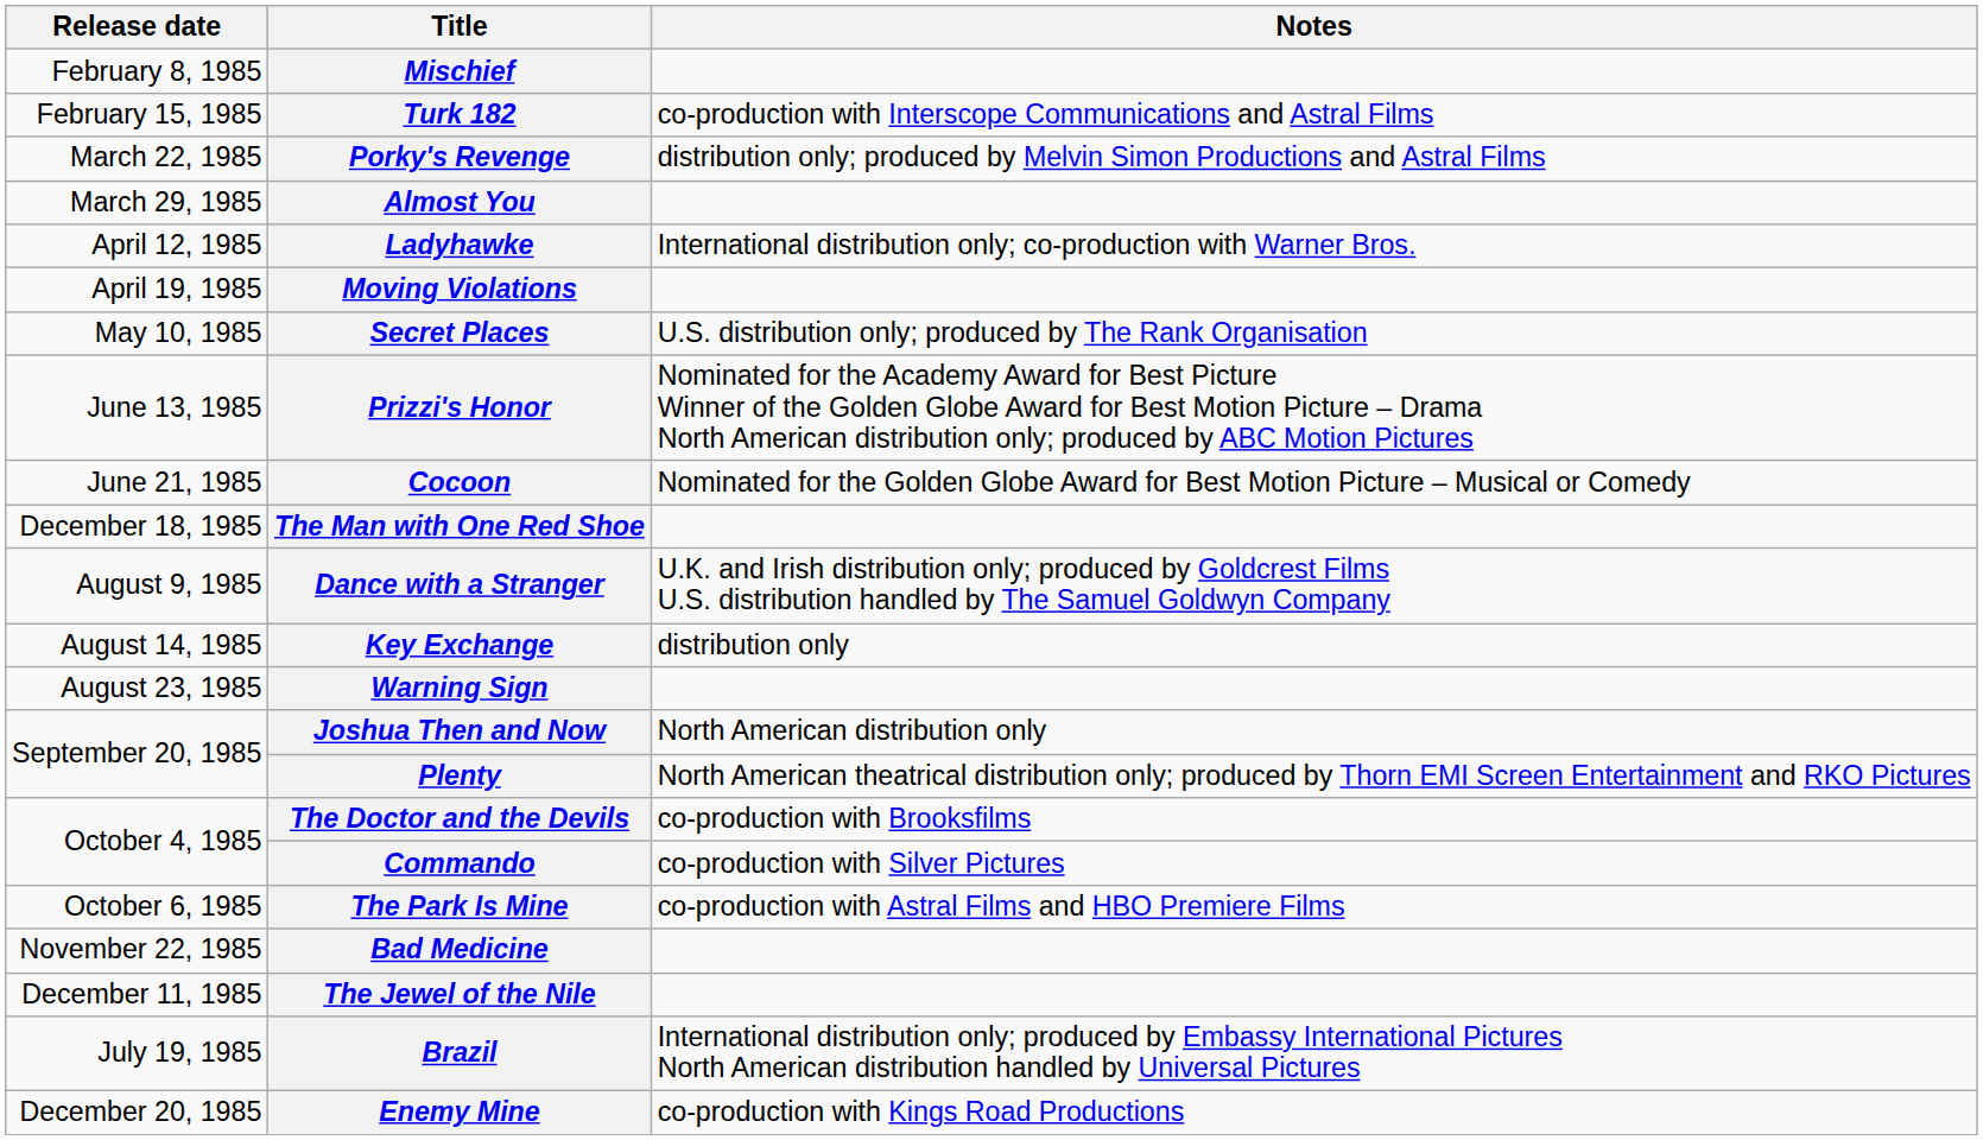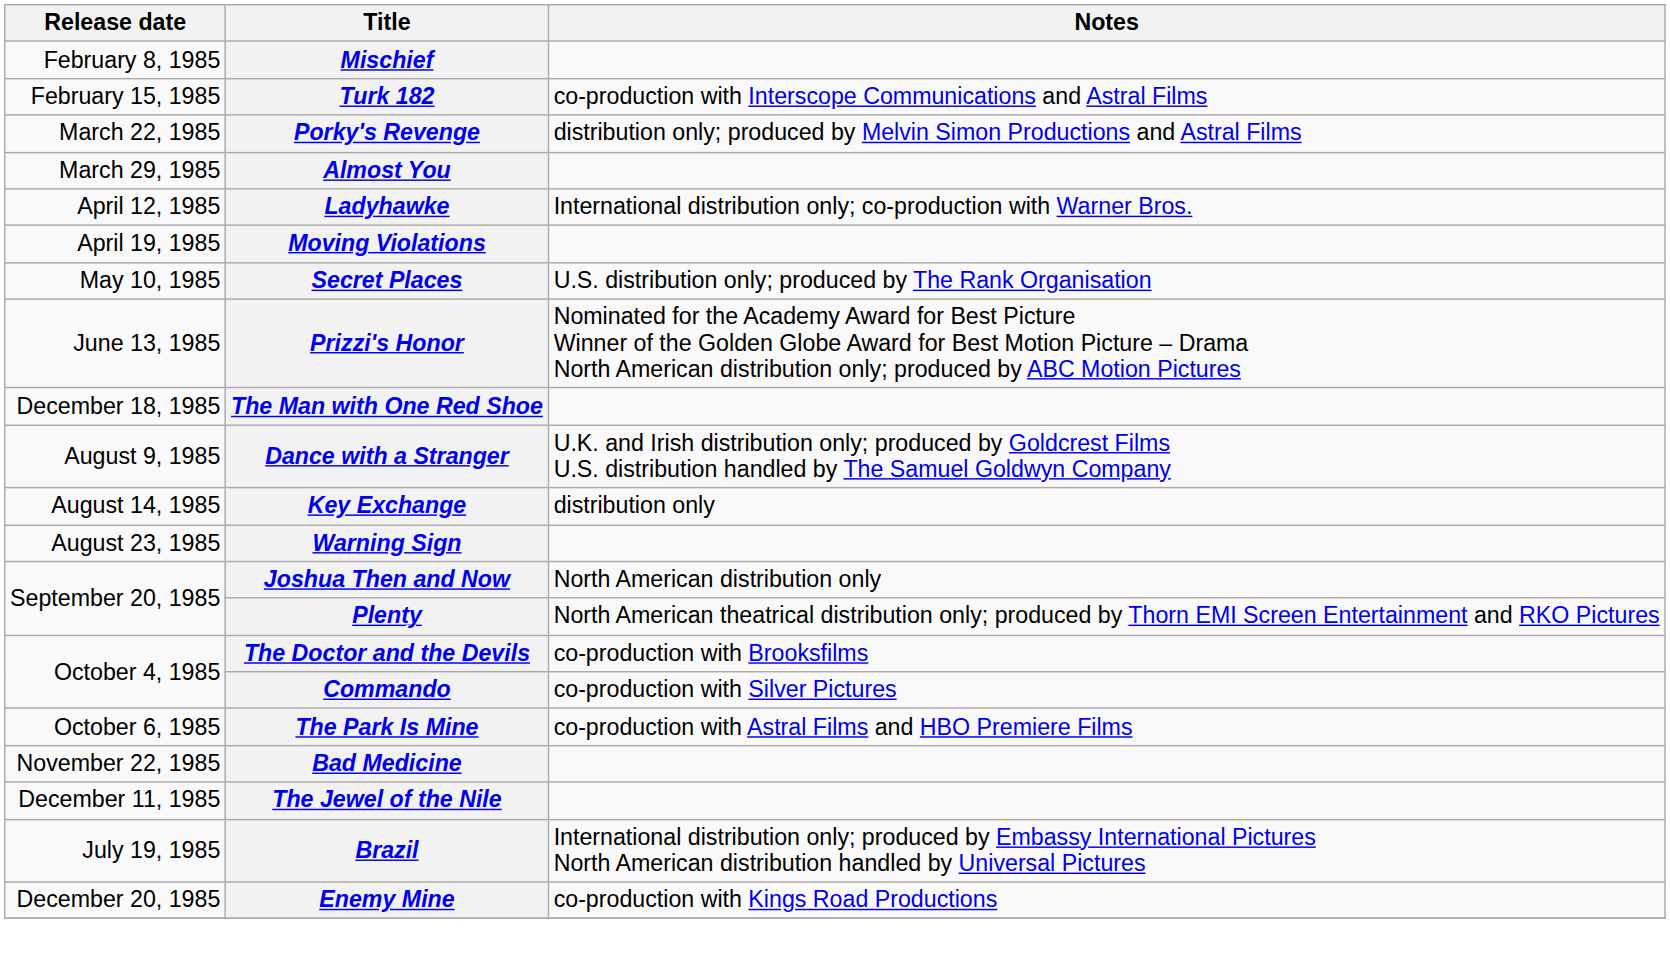 <table class="wikitable plainrowheaders sortable">
 <tr>
 <th scope="col">Release date</th>
 <th scope="col">Title</th>
 <th scope="col" class="unsortable">Notes</th>
 </tr>
 <tr>
 <td style="text-align:right;">February 8, 1985</td>
 <th scope="row"><em><a href='#'>Mischief</a></em></th>
 <td></td>
 </tr>
 <tr>
 <td style="text-align:right;">February 15, 1985</td>
 <th scope="row"><em><a href='#'>Turk 182</a></em></th>
 <td>co-production with <a href='#'>Interscope Communications</a> and <a href='#'>Astral Films</a></td>
 </tr>
 <tr>
 <td style="text-align:right;">March 22, 1985</td>
 <th scope="row"><em><a href='#'>Porky's Revenge</a></em></th>
 <td>distribution only; produced by <a href='#'>Melvin Simon Productions</a> and <a href='#'>Astral Films</a></td>
 </tr>
 <tr>
 <td style="text-align:right;">March 29, 1985</td>
 <th scope="row"><em><a href='#'>Almost You</a></em></th>
 <td></td>
 </tr>
 <tr>
 <td style="text-align:right;">April 12, 1985</td>
 <th scope="row"><em><a href='#'>Ladyhawke</a></em></th>
 <td>International distribution only; co-production with <a href='#'>Warner Bros.</a></td>
 </tr>
 <tr>
 <td style="text-align:right;">April 19, 1985</td>
 <th scope="row"><em><a href='#'>Moving Violations</a></em></th>
 <td></td>
 </tr>
 <tr>
 <td style="text-align:right;">May 10, 1985</td>
 <th scope="row"><em><a href='#'>Secret Places</a></em></th>
 <td>U.S. distribution only; produced by <a href='#'>The Rank Organisation</a></td>
 </tr>
 <tr>
 <td style="text-align:right;">June 13, 1985</td>
 <th scope="row"><em><a href='#'>Prizzi's Honor</a></em></th>
 <td>Nominated for the Academy Award for Best Picture<br>Winner of the Golden Globe Award for Best Motion Picture – Drama<br>North American distribution only; produced by <a href='#'>ABC Motion Pictures</a></td>
-</tr>
-<tr>
-<td style="text-align:right;">June 21, 1985</td>
-<th scope="row"><em><a href='#'>Cocoon</a></em></th>
-<td>Nominated for the Golden Globe Award for Best Motion Picture – Musical or Comedy</td>
 </tr>
 <tr>
 <td style="text-align:right;">December 18, 1985</td>
 <th scope="row"><em><a href='#'>The Man with One Red Shoe</a></em></th>
 <td></td>
 </tr>
 <tr>
 <td style="text-align:right;">August 9, 1985</td>
 <th scope="row"><em><a href='#'>Dance with a Stranger</a></em></th>
 <td>U.K. and Irish distribution only; produced by <a href='#'>Goldcrest Films</a><br>U.S. distribution handled by <a href='#'>The Samuel Goldwyn Company</a></td>
 </tr>
 <tr>
 <td style="text-align:right;">August 14, 1985</td>
 <th scope="row"><em><a href='#'>Key Exchange</a></em></th>
 <td>distribution only</td>
 </tr>
 <tr>
 <td style="text-align:right;">August 23, 1985</td>
 <th scope="row"><em><a href='#'>Warning Sign</a></em></th>
 <td></td>
 </tr>
 <tr>
 <td style="text-align:right;" rowspan="2">September 20, 1985</td>
 <th scope="row"><em><a href='#'>Joshua Then and Now</a></em></th>
 <td>North American distribution only</td>
 </tr>
 <tr>
 <th scope="row"><em><a href='#'>Plenty</a></em></th>
 <td>North American theatrical distribution only; produced by <a href='#'>Thorn EMI Screen Entertainment</a> and <a href='#'>RKO Pictures</a></td>
 </tr>
 <tr>
 <td style="text-align:right;" rowspan="2">October 4, 1985</td>
 <th scope="row"><em><a href='#'>The Doctor and the Devils</a></em></th>
 <td>co-production with <a href='#'>Brooksfilms</a></td>
 </tr>
 <tr>
 <th scope="row"><em><a href='#'>Commando</a></em></th>
 <td>co-production with <a href='#'>Silver Pictures</a></td>
 </tr>
 <tr>
 <td style="text-align:right;">October 6, 1985</td>
 <th scope="row"><em><a href='#'>The Park Is Mine</a></em></th>
 <td>co-production with <a href='#'>Astral Films</a> and <a href='#'>HBO Premiere Films</a></td>
 </tr>
 <tr>
 <td style="text-align:right;">November 22, 1985</td>
 <th scope="row"><em><a href='#'>Bad Medicine</a></em></th>
 <td></td>
 </tr>
 <tr>
 <td style="text-align:right;">December 11, 1985</td>
 <th scope="row"><em><a href='#'>The Jewel of the Nile</a></em></th>
 <td></td>
 </tr>
 <tr>
 <td style="text-align:right;">July 19, 1985</td>
 <th scope="row"><em><a href='#'>Brazil</a></em></th>
 <td>International distribution only; produced by <a href='#'>Embassy International Pictures</a><br>North American distribution handled by <a href='#'>Universal Pictures</a></td>
 </tr>
 <tr>
 <td style="text-align:right;">December 20, 1985</td>
 <th scope="row"><em><a href='#'>Enemy Mine</a></em></th>
 <td>co-production with <a href='#'>Kings Road Productions</a></td>
 </tr>
 <tr>
 </tr>
 </table>
